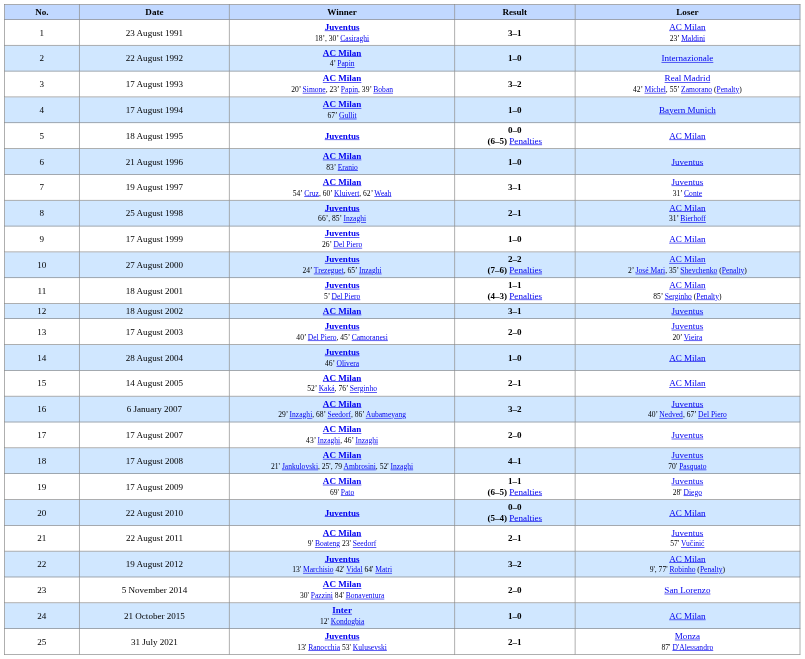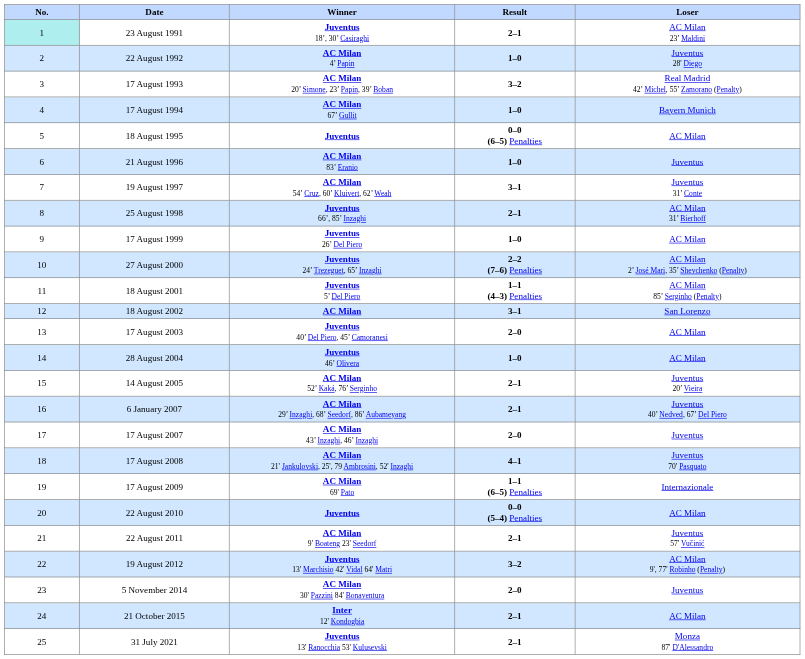 <table border=1 style="border-collapse:collapse; font-size:90%;" cellpadding=3 cellspacing=0 width=100%>
 <tr bgcolor=#C1D8FF>
 <th width=5%>No.</th>
 <th width=10%>Date</th>
 <th width=15%>Winner</th>
 <th width=8%>Result</th>
 <th width=15%>Loser</th>
 </tr>
 <tr align=center>
-<td>1</td>
+<td style="background: paleturquoise;">1</td>
 <td>23 August 1991</td>
 <td><strong><a href='#'>Juventus</a></strong><br><small>18’, 30’ <a href='#'>Casiraghi</a></small></td>
-<td><strong>3–1</strong></td>
+<td><strong>2–1</strong></td>
 <td><a href='#'>AC Milan</a><br><small>23’ <a href='#'>Maldini</a></small></td>
 </tr>
 <tr align=center bgcolor=#D0E7FF>
 <td>2</td>
 <td>22 August 1992</td>
 <td><strong><a href='#'>AC Milan</a></strong><br><small>4’ <a href='#'>Papin</a></small></td>
 <td><strong>1–0</strong></td>
-<td><a href='#'>Internazionale</a></td>
+<td><a href='#'>Juventus</a><br><small> 28' <a href='#'>Diego</a></small></td>
 </tr>
 <tr align=center>
 <td>3</td>
 <td>17 August 1993</td>
 <td><strong><a href='#'>AC Milan</a></strong><br><small>20’ <a href='#'>Simone</a>, 23’ <a href='#'>Papin</a>, 39’ <a href='#'>Boban</a></small></td>
 <td><strong>3–2</strong></td>
 <td><a href='#'>Real Madrid</a><br><small>42’ <a href='#'>Míchel</a>, 55’ <a href='#'>Zamorano</a> (<a href='#'>Penalty</a>)</small></td>
 </tr>
 <tr align=center bgcolor=#D0E7FF>
 <td>4</td>
 <td>17 August 1994</td>
 <td><strong><a href='#'>AC Milan</a></strong><br><small>67’ <a href='#'>Gullit</a></small></td>
 <td><strong>1–0</strong></td>
 <td><a href='#'>Bayern Munich</a></td>
 </tr>
 <tr align=center>
 <td>5</td>
 <td>18 August 1995</td>
 <td><strong><a href='#'>Juventus</a></strong></td>
 <td><strong>0–0</strong><br><strong>(6–5)</strong> <a href='#'>Penalties</a></td>
 <td><a href='#'>AC Milan</a></td>
 </tr>
 <tr align=center bgcolor=#D0E7FF>
 <td>6</td>
 <td>21 August 1996</td>
 <td><strong><a href='#'>AC Milan</a></strong><br><small>83’ <a href='#'>Eranio</a></small></td>
 <td><strong>1–0</strong></td>
 <td><a href='#'>Juventus</a></td>
 </tr>
 <tr align=center>
 <td>7</td>
 <td>19 August 1997</td>
 <td><strong><a href='#'>AC Milan</a></strong><br><small>54’ <a href='#'>Cruz</a>, 60’ <a href='#'>Kluivert</a>, 62’ <a href='#'>Weah</a></small></td>
 <td><strong>3–1</strong></td>
 <td><a href='#'>Juventus</a><br><small>31’ <a href='#'>Conte</a></small></td>
 </tr>
 <tr align=center bgcolor=#D0E7FF>
 <td>8</td>
 <td>25 August 1998</td>
 <td><strong><a href='#'>Juventus</a></strong><br><small>66’, 85’ <a href='#'>Inzaghi</a></small></td>
 <td><strong>2–1</strong></td>
 <td><a href='#'>AC Milan</a><br><small>31’ <a href='#'>Bierhoff</a></small></td>
 </tr>
 <tr align=center>
 <td>9</td>
 <td>17 August 1999</td>
 <td><strong><a href='#'>Juventus</a></strong><br><small>26’ <a href='#'>Del Piero</a></small></td>
 <td><strong>1–0</strong></td>
 <td><a href='#'>AC Milan</a></td>
 </tr>
 <tr align=center bgcolor=#D0E7FF>
 <td>10</td>
 <td>27 August 2000</td>
 <td><strong><a href='#'>Juventus</a></strong><br><small>24’ <a href='#'>Trezeguet</a>, 65’ <a href='#'>Inzaghi</a></small></td>
 <td><strong>2–2</strong><br><strong>(7–6)</strong> <a href='#'>Penalties</a></td>
 <td><a href='#'>AC Milan</a><br><small>2’ <a href='#'>José Mari</a>, 35’ <a href='#'>Shevchenko</a> (<a href='#'>Penalty</a>)</small></td>
 </tr>
 <tr align=center>
 <td>11</td>
 <td>18 August 2001</td>
 <td><strong><a href='#'>Juventus</a></strong><br><small>5’ <a href='#'>Del Piero</a></small></td>
 <td><strong>1–1</strong><br><strong>(4–3)</strong> <a href='#'>Penalties</a></td>
 <td><a href='#'>AC Milan</a><br><small>85’ <a href='#'>Serginho</a> (<a href='#'>Penalty</a>)</small></td>
 </tr>
 <tr align=center bgcolor=#D0E7FF>
 <td>12</td>
 <td>18 August 2002</td>
 <td><strong><a href='#'>AC Milan</a></strong></td>
 <td><strong>3–1</strong></td>
-<td><a href='#'>Juventus</a></td>
+<td><a href='#'>San Lorenzo</a></td>
 </tr>
 <tr align=center>
 <td>13</td>
 <td>17 August 2003</td>
 <td><strong><a href='#'>Juventus</a></strong><br><small>40’ <a href='#'>Del Piero</a>, 45’ <a href='#'>Camoranesi</a></small></td>
 <td><strong>2–0</strong></td>
-<td><a href='#'>Juventus</a><br><small>20’ <a href='#'>Vieira</a></small></td>
+<td><a href='#'>AC Milan</a></td>
 </tr>
 <tr align=center bgcolor=#D0E7FF>
 <td>14</td>
 <td>28 August 2004</td>
 <td><strong><a href='#'>Juventus</a></strong><br><small>46’ <a href='#'>Olivera</a></small></td>
 <td><strong>1–0</strong></td>
 <td><a href='#'>AC Milan</a></td>
 </tr>
 <tr align=center>
 <td>15</td>
 <td>14 August 2005</td>
 <td><strong><a href='#'>AC Milan</a></strong><br><small>52’ <a href='#'>Kaká</a>, 76’ <a href='#'>Serginho</a></small></td>
 <td><strong>2–1</strong></td>
-<td><a href='#'>AC Milan</a></td>
+<td><a href='#'>Juventus</a><br><small>20’ <a href='#'>Vieira</a></small></td>
 </tr>
 <tr align=center bgcolor=#D0E7FF>
 <td>16</td>
 <td>6 January 2007</td>
 <td><strong><a href='#'>AC Milan</a></strong><br><small>29’ <a href='#'>Inzaghi</a>, 68’ <a href='#'>Seedorf</a>, 86’ <a href='#'>Aubameyang</a></small></td>
-<td><strong>3–2</strong></td>
+<td><strong>2–1</strong></td>
 <td><a href='#'>Juventus</a><br><small>40’ <a href='#'>Nedved</a>, 67’ <a href='#'>Del Piero</a></small></td>
 </tr>
 <tr align=center>
 <td>17</td>
 <td>17 August 2007</td>
 <td><strong><a href='#'>AC Milan</a></strong><br><small>43’ <a href='#'>Inzaghi</a>, 46’ <a href='#'>Inzaghi</a></small></td>
 <td><strong>2–0</strong></td>
 <td><a href='#'>Juventus</a></td>
 </tr>
 <tr align=center bgcolor=#D0E7FF>
 <td>18</td>
 <td>17 August 2008</td>
 <td><strong><a href='#'>AC Milan</a></strong><br><small>21' <a href='#'>Jankulovski</a>, 25', 79 <a href='#'>Ambrosini</a>, 52' <a href='#'>Inzaghi</a></small></td>
 <td><strong>4–1</strong></td>
 <td><a href='#'>Juventus</a><br><small> 70' <a href='#'>Pasquato</a></small></td>
 </tr>
 <tr align=center>
 <td>19</td>
 <td>17 August 2009</td>
 <td><strong><a href='#'>AC Milan</a></strong><br><small>69' <a href='#'>Pato</a></small></td>
 <td><strong>1–1</strong><br><strong>(6–5)</strong> <a href='#'>Penalties</a></td>
-<td><a href='#'>Juventus</a><br><small> 28' <a href='#'>Diego</a></small></td>
+<td><a href='#'>Internazionale</a></td>
 </tr>
 <tr align=center bgcolor=#D0E7FF>
 <td>20</td>
 <td>22 August 2010</td>
 <td><strong><a href='#'>Juventus</a></strong><br><small></small></td>
 <td><strong>0–0</strong><br><strong>(5–4)</strong> <a href='#'>Penalties</a></td>
 <td><a href='#'>AC Milan</a><br><small></small></td>
 </tr>
 <tr align=center>
 <td>21</td>
 <td>22 August 2011</td>
 <td><strong><a href='#'>AC Milan</a></strong><br><small>9' <a href='#'>Boateng</a> 23' <a href='#'>Seedorf</a></small></td>
 <td><strong>2–1</strong></td>
 <td><a href='#'>Juventus</a><br><small> 57' <a href='#'>Vučinić</a></small></td>
 </tr>
 <tr align=center bgcolor=#D0E7FF>
 <td>22</td>
 <td>19 August 2012</td>
 <td><strong><a href='#'>Juventus</a></strong><br><small>13' <a href='#'>Marchisio</a> 42' <a href='#'>Vidal</a> 64' <a href='#'>Matri</a></small></td>
 <td><strong>3–2</strong></td>
 <td><a href='#'>AC Milan</a><br><small> 9', 77' <a href='#'>Robinho</a> (<a href='#'>Penalty</a>)</small></td>
 </tr>
 <tr align=center>
 <td>23</td>
 <td>5 November 2014</td>
 <td><strong><a href='#'>AC Milan</a></strong><br><small>30' <a href='#'>Pazzini</a> 84' <a href='#'>Bonaventura</a></small></td>
 <td><strong>2–0</strong></td>
-<td><a href='#'>San Lorenzo</a></td>
+<td><a href='#'>Juventus</a></td>
 </tr>
 <tr align=center bgcolor=#D0E7FF>
 <td>24</td>
 <td>21 October 2015</td>
 <td><strong><a href='#'>Inter</a></strong><br><small>12' <a href='#'>Kondogbia</a></small></td>
-<td><strong>1–0</strong></td>
+<td><strong>2–1</strong></td>
 <td><a href='#'>AC Milan</a></td>
 </tr>
 <tr align=center>
 <td>25</td>
 <td>31 July 2021</td>
 <td><strong><a href='#'>Juventus</a></strong><br><small>13' <a href='#'>Ranocchia</a> 53' <a href='#'>Kulusevski</a></small></td>
 <td><strong>2–1</strong></td>
 <td><a href='#'>Monza</a><br><small>87' <a href='#'>D'Alessandro</a></small></td>
 </tr>
 </table>
